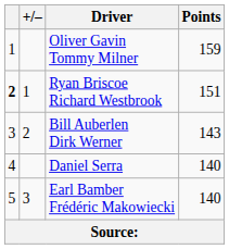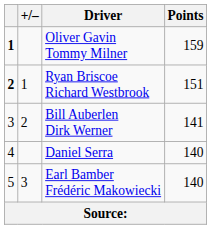 <table class="wikitable" style="font-size: 95%;">
 <tr>
 <th scope="col"></th>
 <th scope="col">+/–</th>
 <th scope="col">Driver</th>
 <th scope="col">Points</th>
 </tr>
 <tr>
-<td align=center>1</td>
+<td align=center><strong>1</strong></td>
 <td align="left"></td>
 <td> <a href='#'>Oliver Gavin</a><br> <a href='#'>Tommy Milner</a></td>
 <td align=right>159</td>
 </tr>
 <tr>
 <td align=center><strong>2</strong></td>
 <td align="left"> 1</td>
 <td> <a href='#'>Ryan Briscoe</a><br> <a href='#'>Richard Westbrook</a></td>
 <td align=right>151</td>
 </tr>
 <tr>
 <td align=center>3</td>
 <td align="left"> 2</td>
 <td> <a href='#'>Bill Auberlen</a><br> <a href='#'>Dirk Werner</a></td>
-<td align=right>143</td>
+<td align=right>141</td>
 </tr>
 <tr>
 <td align=center>4</td>
 <td align="left"></td>
 <td> <a href='#'>Daniel Serra</a></td>
 <td align=right>140</td>
 </tr>
 <tr>
 <td align=center>5</td>
 <td align="left"> 3</td>
 <td> <a href='#'>Earl Bamber</a><br> <a href='#'>Frédéric Makowiecki</a></td>
 <td align=right>140</td>
 </tr>
 <tr>
 <th colspan=5>Source:</th>
 </tr>
 </table>
